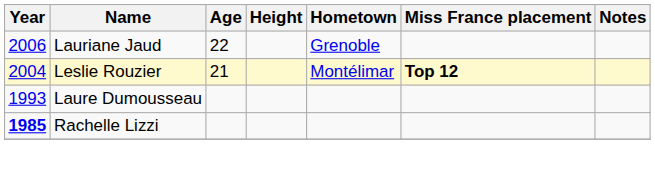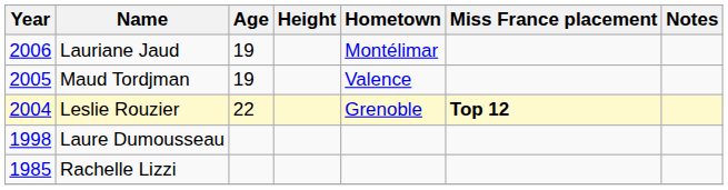 <table class="wikitable sortable">
 <tr>
 <th>Year</th>
 <th>Name</th>
 <th>Age</th>
 <th>Height</th>
 <th>Hometown</th>
 <th>Miss France placement</th>
 <th>Notes</th>
 </tr>
 <tr>
 <td><a href='#'>2006</a></td>
 <td>Lauriane Jaud</td>
-<td>22</td>
+<td>19</td>
 <td></td>
-<td><a href='#'>Grenoble</a></td>
+<td><a href='#'>Montélimar</a></td>
+<td></td>
+<td></td>
+</tr>
+<tr>
+<td><a href='#'>2005</a></td>
+<td>Maud Tordjman</td>
+<td>19</td>
+<td></td>
+<td><a href='#'>Valence</a></td>
 <td></td>
 <td></td>
 </tr>
 <tr bgcolor=#FFFACD>
 <td><a href='#'>2004</a></td>
 <td>Leslie Rouzier</td>
-<td>21</td>
+<td>22</td>
 <td></td>
-<td><a href='#'>Montélimar</a></td>
+<td><a href='#'>Grenoble</a></td>
 <td><strong>Top 12</strong></td>
 <td></td>
 </tr>
 <tr>
-<td><a href='#'>1993</a></td>
+<td><a href='#'>1998</a></td>
 <td>Laure Dumousseau</td>
 <td></td>
 <td></td>
 <td></td>
 <td></td>
 <td></td>
 </tr>
 <tr>
-<td><strong><a href='#'>1985</a></strong></td>
+<td><a href='#'>1985</a></td>
 <td>Rachelle Lizzi</td>
 <td></td>
 <td></td>
 <td></td>
 <td></td>
 <td></td>
 </tr>
 <tr>
 </tr>
 </table>
